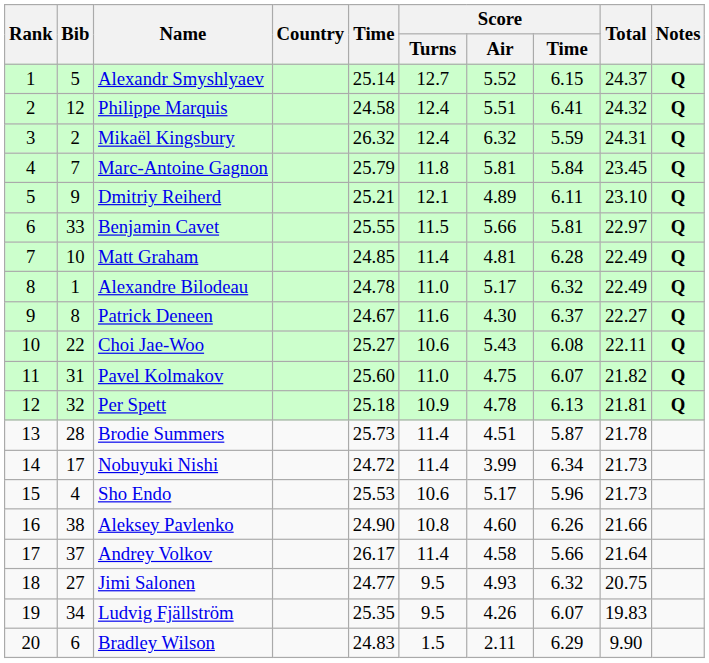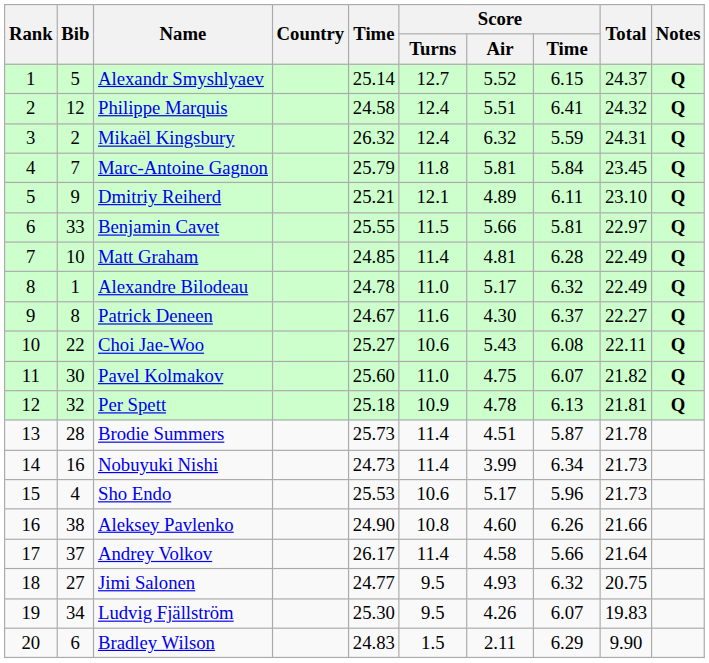 <table class="wikitable sortable" style="text-align:center">
 <tr>
 <th rowspan=2>Rank</th>
 <th rowspan=2>Bib</th>
 <th rowspan=2>Name</th>
 <th rowspan=2>Country</th>
 <th rowspan=2>Time</th>
 <th colspan=3>Score</th>
 <th rowspan=2>Total</th>
 <th rowspan=2>Notes</th>
 </tr>
 <tr>
 <th width=50>Turns</th>
 <th width=50>Air</th>
 <th width=50>Time</th>
 </tr>
 <tr bgcolor="#ccffcc">
 <td>1</td>
 <td>5</td>
 <td align=left><a href='#'>Alexandr Smyshlyaev</a></td>
 <td align=left></td>
 <td>25.14</td>
 <td>12.7</td>
 <td>5.52</td>
 <td>6.15</td>
 <td>24.37</td>
 <td><strong>Q</strong></td>
 </tr>
 <tr bgcolor="#ccffcc">
 <td>2</td>
 <td>12</td>
 <td align=left><a href='#'>Philippe Marquis</a></td>
 <td align=left></td>
 <td>24.58</td>
 <td>12.4</td>
 <td>5.51</td>
 <td>6.41</td>
 <td>24.32</td>
 <td><strong>Q</strong></td>
 </tr>
 <tr bgcolor="#ccffcc">
 <td>3</td>
 <td>2</td>
 <td align=left><a href='#'>Mikaël Kingsbury</a></td>
 <td align=left></td>
 <td>26.32</td>
 <td>12.4</td>
 <td>6.32</td>
 <td>5.59</td>
 <td>24.31</td>
 <td><strong>Q</strong></td>
 </tr>
 <tr bgcolor="#ccffcc">
 <td>4</td>
 <td>7</td>
 <td align=left><a href='#'>Marc-Antoine Gagnon</a></td>
 <td align=left></td>
 <td>25.79</td>
 <td>11.8</td>
 <td>5.81</td>
 <td>5.84</td>
 <td>23.45</td>
 <td><strong>Q</strong></td>
 </tr>
 <tr bgcolor="#ccffcc">
 <td>5</td>
 <td>9</td>
 <td align=left><a href='#'>Dmitriy Reiherd</a></td>
 <td align=left></td>
 <td>25.21</td>
 <td>12.1</td>
 <td>4.89</td>
 <td>6.11</td>
 <td>23.10</td>
 <td><strong>Q</strong></td>
 </tr>
 <tr bgcolor="#ccffcc">
 <td>6</td>
 <td>33</td>
 <td align=left><a href='#'>Benjamin Cavet</a></td>
 <td align=left></td>
 <td>25.55</td>
 <td>11.5</td>
 <td>5.66</td>
 <td>5.81</td>
 <td>22.97</td>
 <td><strong>Q</strong></td>
 </tr>
 <tr bgcolor="#ccffcc">
 <td>7</td>
 <td>10</td>
 <td align=left><a href='#'>Matt Graham</a></td>
 <td align=left></td>
 <td>24.85</td>
 <td>11.4</td>
 <td>4.81</td>
 <td>6.28</td>
 <td>22.49</td>
 <td><strong>Q</strong></td>
 </tr>
 <tr bgcolor="#ccffcc">
 <td>8</td>
 <td>1</td>
 <td align=left><a href='#'>Alexandre Bilodeau</a></td>
 <td align=left></td>
 <td>24.78</td>
 <td>11.0</td>
 <td>5.17</td>
 <td>6.32</td>
 <td>22.49</td>
 <td><strong>Q</strong></td>
 </tr>
 <tr bgcolor="#ccffcc">
 <td>9</td>
 <td>8</td>
 <td align=left><a href='#'>Patrick Deneen</a></td>
 <td align=left></td>
 <td>24.67</td>
 <td>11.6</td>
 <td>4.30</td>
 <td>6.37</td>
 <td>22.27</td>
 <td><strong>Q</strong></td>
 </tr>
 <tr bgcolor="#ccffcc">
 <td>10</td>
 <td>22</td>
 <td align=left><a href='#'>Choi Jae-Woo</a></td>
 <td align=left></td>
 <td>25.27</td>
 <td>10.6</td>
 <td>5.43</td>
 <td>6.08</td>
 <td>22.11</td>
 <td><strong>Q</strong></td>
 </tr>
 <tr bgcolor="#ccffcc">
 <td>11</td>
-<td>31</td>
+<td>30</td>
 <td align=left><a href='#'>Pavel Kolmakov</a></td>
 <td align=left></td>
 <td>25.60</td>
 <td>11.0</td>
 <td>4.75</td>
 <td>6.07</td>
 <td>21.82</td>
 <td><strong>Q</strong></td>
 </tr>
 <tr bgcolor="#ccffcc">
 <td>12</td>
 <td>32</td>
 <td align=left><a href='#'>Per Spett</a></td>
 <td align=left></td>
 <td>25.18</td>
 <td>10.9</td>
 <td>4.78</td>
 <td>6.13</td>
 <td>21.81</td>
 <td><strong>Q</strong></td>
 </tr>
 <tr>
 <td>13</td>
 <td>28</td>
 <td align=left><a href='#'>Brodie Summers</a></td>
 <td align=left></td>
 <td>25.73</td>
 <td>11.4</td>
 <td>4.51</td>
 <td>5.87</td>
 <td>21.78</td>
 <td></td>
 </tr>
 <tr>
 <td>14</td>
-<td>17</td>
+<td>16</td>
 <td align=left><a href='#'>Nobuyuki Nishi</a></td>
 <td align=left></td>
-<td>24.72</td>
+<td>24.73</td>
 <td>11.4</td>
 <td>3.99</td>
 <td>6.34</td>
 <td>21.73</td>
 <td></td>
 </tr>
 <tr>
 <td>15</td>
 <td>4</td>
 <td align=left><a href='#'>Sho Endo</a></td>
 <td align=left></td>
 <td>25.53</td>
 <td>10.6</td>
 <td>5.17</td>
 <td>5.96</td>
 <td>21.73</td>
 <td></td>
 </tr>
 <tr>
 <td>16</td>
 <td>38</td>
 <td align=left><a href='#'>Aleksey Pavlenko</a></td>
 <td align=left></td>
 <td>24.90</td>
 <td>10.8</td>
 <td>4.60</td>
 <td>6.26</td>
 <td>21.66</td>
 <td></td>
 </tr>
 <tr>
 <td>17</td>
 <td>37</td>
 <td align=left><a href='#'>Andrey Volkov</a></td>
 <td align=left></td>
 <td>26.17</td>
 <td>11.4</td>
 <td>4.58</td>
 <td>5.66</td>
 <td>21.64</td>
 <td></td>
 </tr>
 <tr>
 <td>18</td>
 <td>27</td>
 <td align=left><a href='#'>Jimi Salonen</a></td>
 <td align=left></td>
 <td>24.77</td>
 <td>9.5</td>
 <td>4.93</td>
 <td>6.32</td>
 <td>20.75</td>
 <td></td>
 </tr>
 <tr>
 <td>19</td>
 <td>34</td>
 <td align=left><a href='#'>Ludvig Fjällström</a></td>
 <td align=left></td>
-<td>25.35</td>
+<td>25.30</td>
 <td>9.5</td>
 <td>4.26</td>
 <td>6.07</td>
 <td>19.83</td>
 <td></td>
 </tr>
 <tr>
 <td>20</td>
 <td>6</td>
 <td align=left><a href='#'>Bradley Wilson</a></td>
 <td align=left></td>
 <td>24.83</td>
 <td>1.5</td>
 <td>2.11</td>
 <td>6.29</td>
 <td>9.90</td>
 <td></td>
 </tr>
 </table>
